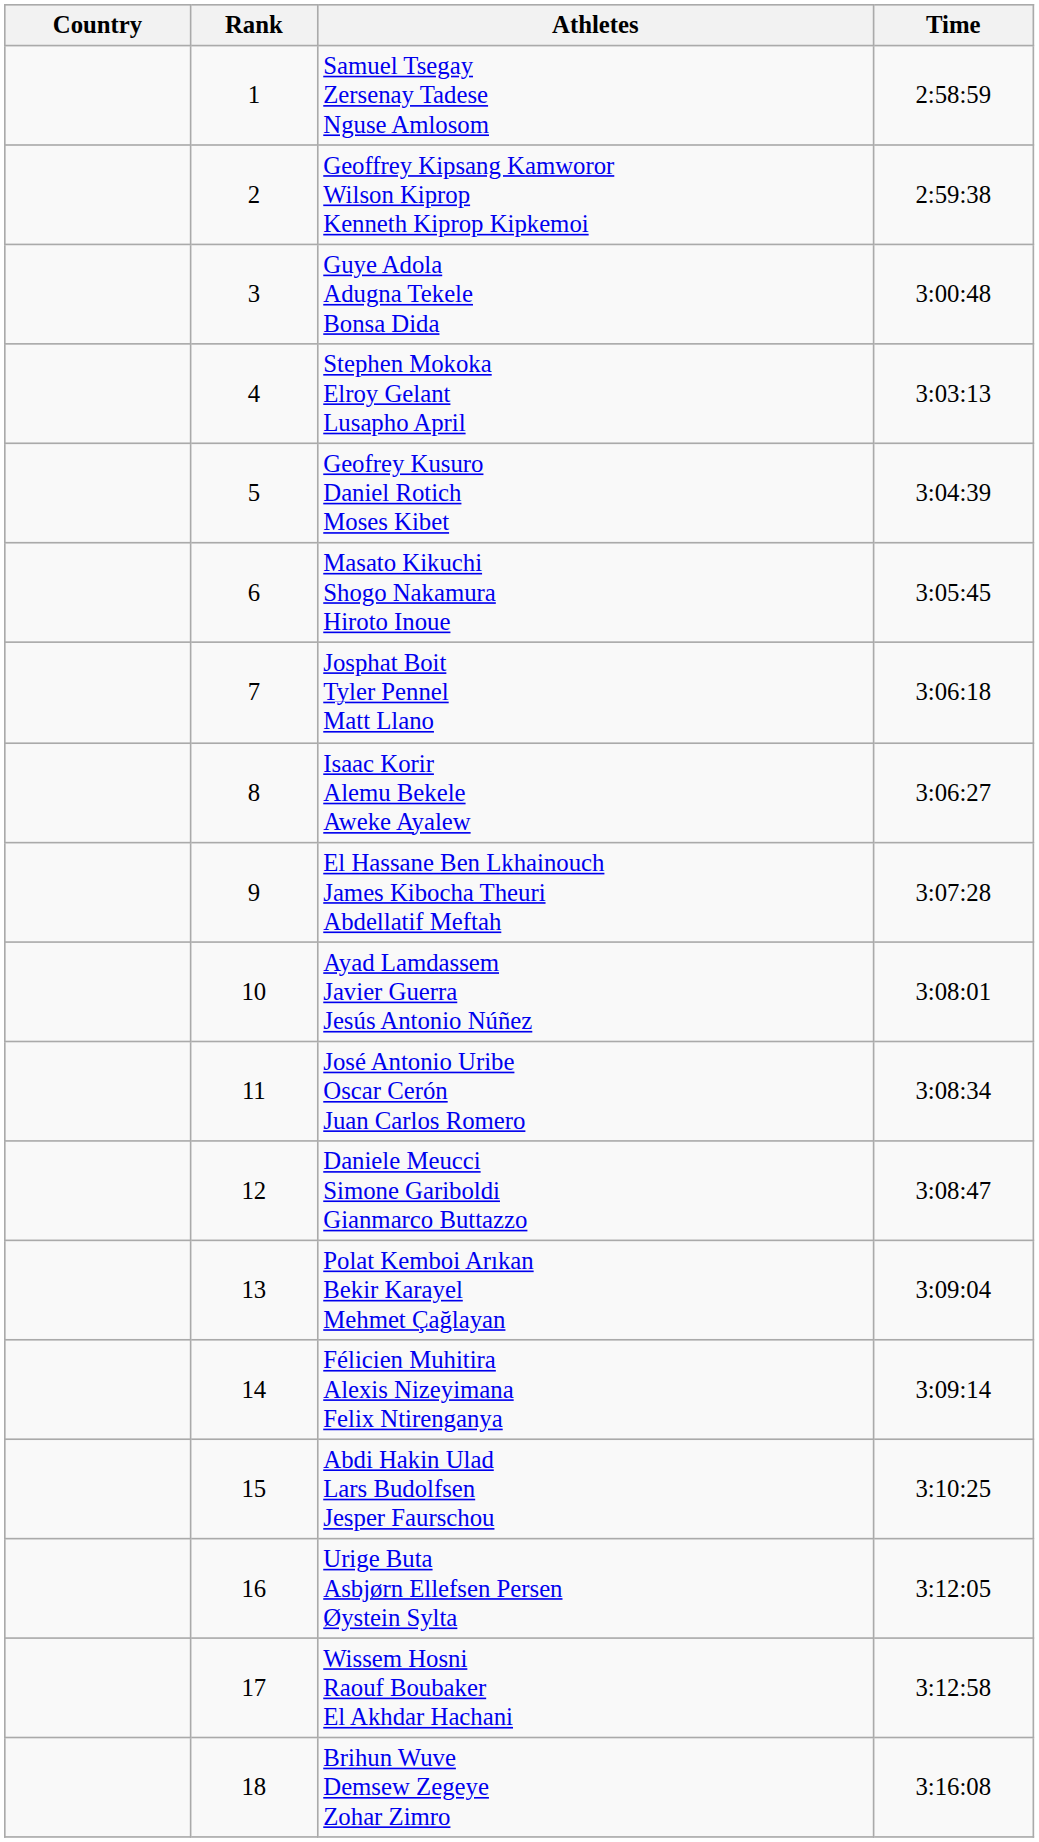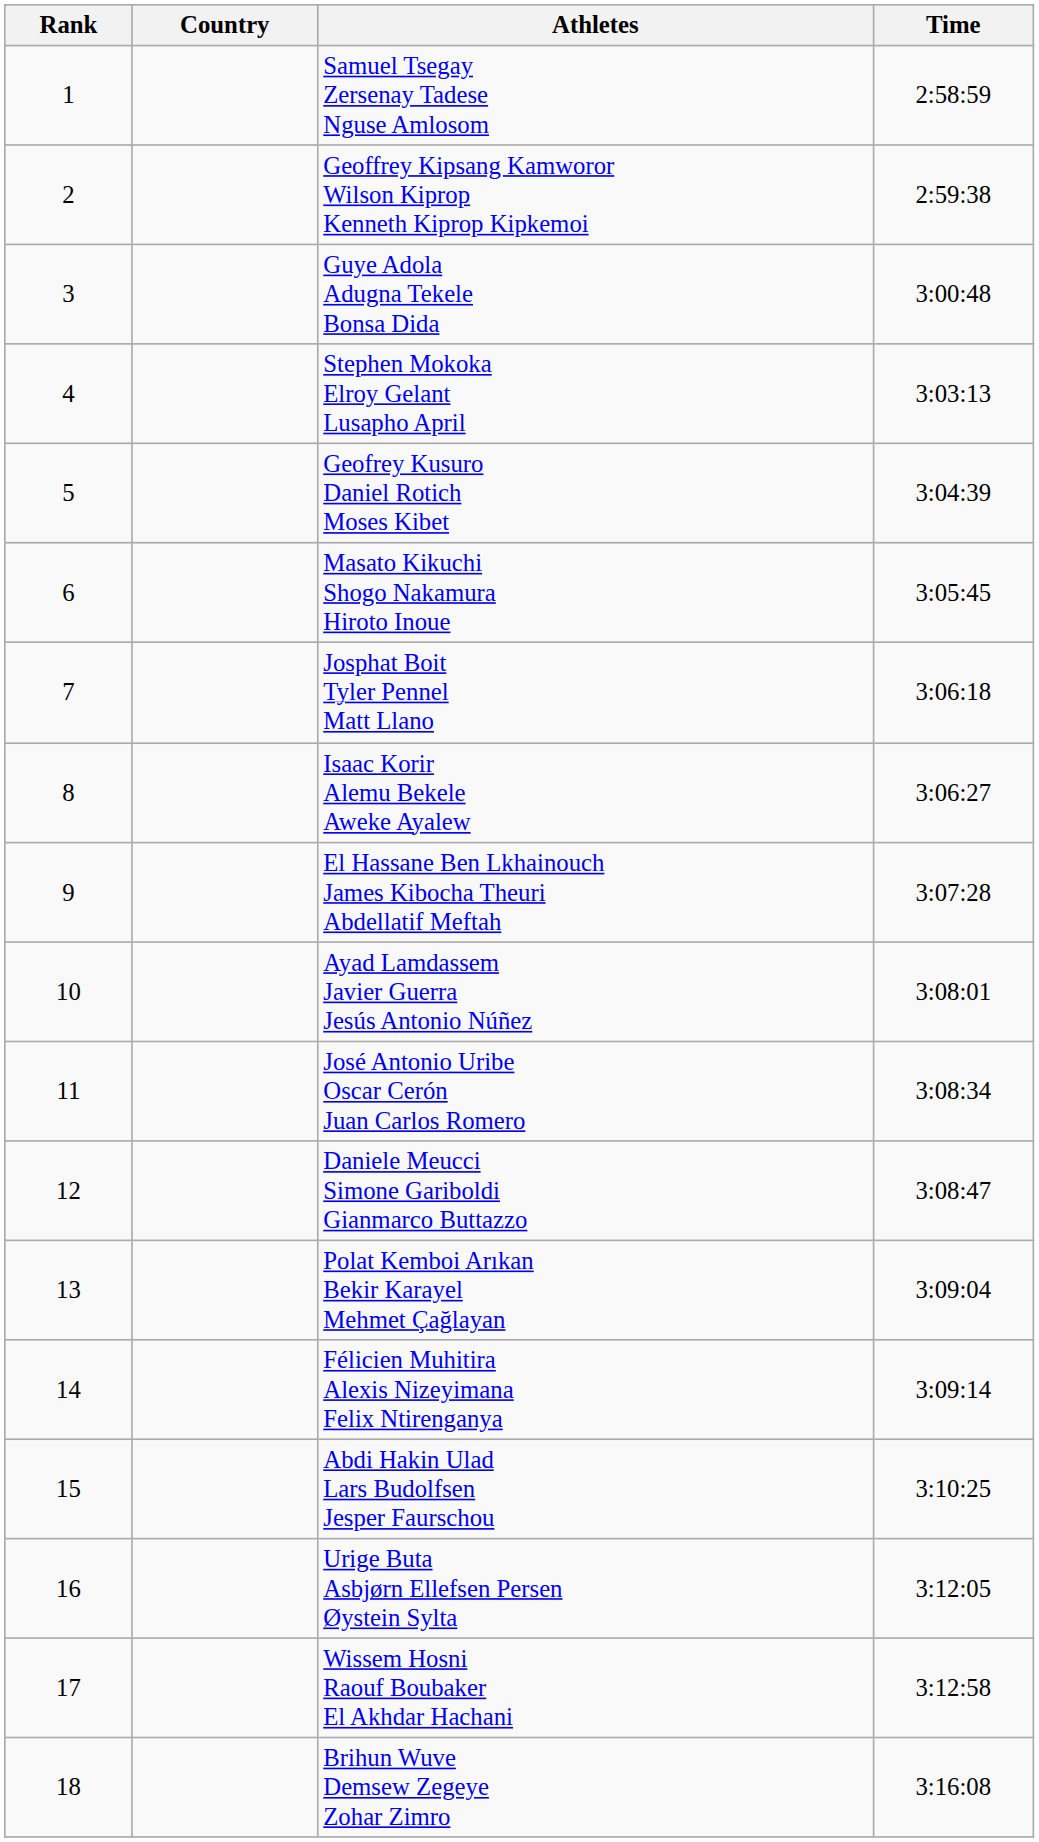 <table class="wikitable sortable" style=" text-align:center; font-size:95%;" width="50%">
 <tr>
+<th>Rank</th>
 <th>Country</th>
-<th>Rank</th>
 <th>Athletes</th>
 <th>Time</th>
 </tr>
 <tr>
+<td align=center>1</td>
 <td align=left></td>
-<td align=center>1</td>
 <td align=left><a href='#'>Samuel Tsegay</a><br><a href='#'>Zersenay Tadese</a><br><a href='#'>Nguse Amlosom</a></td>
 <td>2:58:59</td>
 </tr>
 <tr>
+<td align=center>2</td>
 <td align=left></td>
-<td align=center>2</td>
 <td align=left><a href='#'>Geoffrey Kipsang Kamworor</a><br><a href='#'>Wilson Kiprop</a><br><a href='#'>Kenneth Kiprop Kipkemoi</a></td>
 <td>2:59:38</td>
 </tr>
 <tr>
+<td align=center>3</td>
 <td align=left></td>
-<td align=center>3</td>
 <td align=left><a href='#'>Guye Adola</a><br><a href='#'>Adugna Tekele</a><br><a href='#'>Bonsa Dida</a></td>
 <td>3:00:48</td>
 </tr>
 <tr>
+<td align=center>4</td>
 <td align=left></td>
-<td align=center>4</td>
 <td align=left><a href='#'>Stephen Mokoka</a><br><a href='#'>Elroy Gelant</a><br><a href='#'>Lusapho April</a></td>
 <td>3:03:13</td>
 </tr>
 <tr>
+<td align=center>5</td>
 <td align=left></td>
-<td align=center>5</td>
 <td align=left><a href='#'>Geofrey Kusuro</a><br><a href='#'>Daniel Rotich</a><br><a href='#'>Moses Kibet</a></td>
 <td>3:04:39</td>
 </tr>
 <tr>
+<td align=center>6</td>
 <td align=left></td>
-<td align=center>6</td>
 <td align=left><a href='#'>Masato Kikuchi</a><br><a href='#'>Shogo Nakamura</a><br><a href='#'>Hiroto Inoue</a></td>
 <td>3:05:45</td>
 </tr>
 <tr>
+<td align=center>7</td>
 <td align=left></td>
-<td align=center>7</td>
 <td align=left><a href='#'>Josphat Boit</a><br><a href='#'>Tyler Pennel</a><br><a href='#'>Matt Llano</a></td>
 <td>3:06:18</td>
 </tr>
 <tr>
+<td align=center>8</td>
 <td align=left></td>
-<td align=center>8</td>
 <td align=left><a href='#'>Isaac Korir</a><br><a href='#'>Alemu Bekele</a><br><a href='#'>Aweke Ayalew</a></td>
 <td>3:06:27</td>
 </tr>
 <tr>
+<td align=center>9</td>
 <td align=left></td>
-<td align=center>9</td>
 <td align=left><a href='#'>El Hassane Ben Lkhainouch</a><br><a href='#'>James Kibocha Theuri</a><br><a href='#'>Abdellatif Meftah</a></td>
 <td>3:07:28</td>
 </tr>
 <tr>
+<td align=center>10</td>
 <td align=left></td>
-<td align=center>10</td>
 <td align=left><a href='#'>Ayad Lamdassem</a><br><a href='#'>Javier Guerra</a><br><a href='#'>Jesús Antonio Núñez</a></td>
 <td>3:08:01</td>
 </tr>
 <tr>
+<td align=center>11</td>
 <td align=left></td>
-<td align=center>11</td>
 <td align=left><a href='#'>José Antonio Uribe</a><br><a href='#'>Oscar Cerón</a><br><a href='#'>Juan Carlos Romero</a></td>
 <td>3:08:34</td>
 </tr>
 <tr>
+<td align=center>12</td>
 <td align=left></td>
-<td align=center>12</td>
 <td align=left><a href='#'>Daniele Meucci</a><br><a href='#'>Simone Gariboldi</a><br><a href='#'>Gianmarco Buttazzo</a></td>
 <td>3:08:47</td>
 </tr>
 <tr>
+<td align=center>13</td>
 <td align=left></td>
-<td align=center>13</td>
 <td align=left><a href='#'>Polat Kemboi Arıkan</a><br><a href='#'>Bekir Karayel</a><br><a href='#'>Mehmet Çağlayan</a></td>
 <td>3:09:04</td>
 </tr>
 <tr>
+<td align=center>14</td>
 <td align=left></td>
-<td align=center>14</td>
 <td align=left><a href='#'>Félicien Muhitira</a><br><a href='#'>Alexis Nizeyimana</a><br><a href='#'>Felix Ntirenganya</a></td>
 <td>3:09:14</td>
 </tr>
 <tr>
+<td align=center>15</td>
 <td align=left></td>
-<td align=center>15</td>
 <td align=left><a href='#'>Abdi Hakin Ulad</a><br><a href='#'>Lars Budolfsen</a><br><a href='#'>Jesper Faurschou</a></td>
 <td>3:10:25</td>
 </tr>
 <tr>
+<td align=center>16</td>
 <td align=left></td>
-<td align=center>16</td>
 <td align=left><a href='#'>Urige Buta</a><br><a href='#'>Asbjørn Ellefsen Persen</a><br><a href='#'>Øystein Sylta</a></td>
 <td>3:12:05</td>
 </tr>
 <tr>
+<td align=center>17</td>
 <td align=left></td>
-<td align=center>17</td>
 <td align=left><a href='#'>Wissem Hosni</a><br><a href='#'>Raouf Boubaker</a><br><a href='#'>El Akhdar Hachani</a></td>
 <td>3:12:58</td>
 </tr>
 <tr>
+<td align=center>18</td>
 <td align=left></td>
-<td align=center>18</td>
 <td align=left><a href='#'>Brihun Wuve</a><br><a href='#'>Demsew Zegeye</a><br><a href='#'>Zohar Zimro</a></td>
 <td>3:16:08</td>
 </tr>
 </table>
